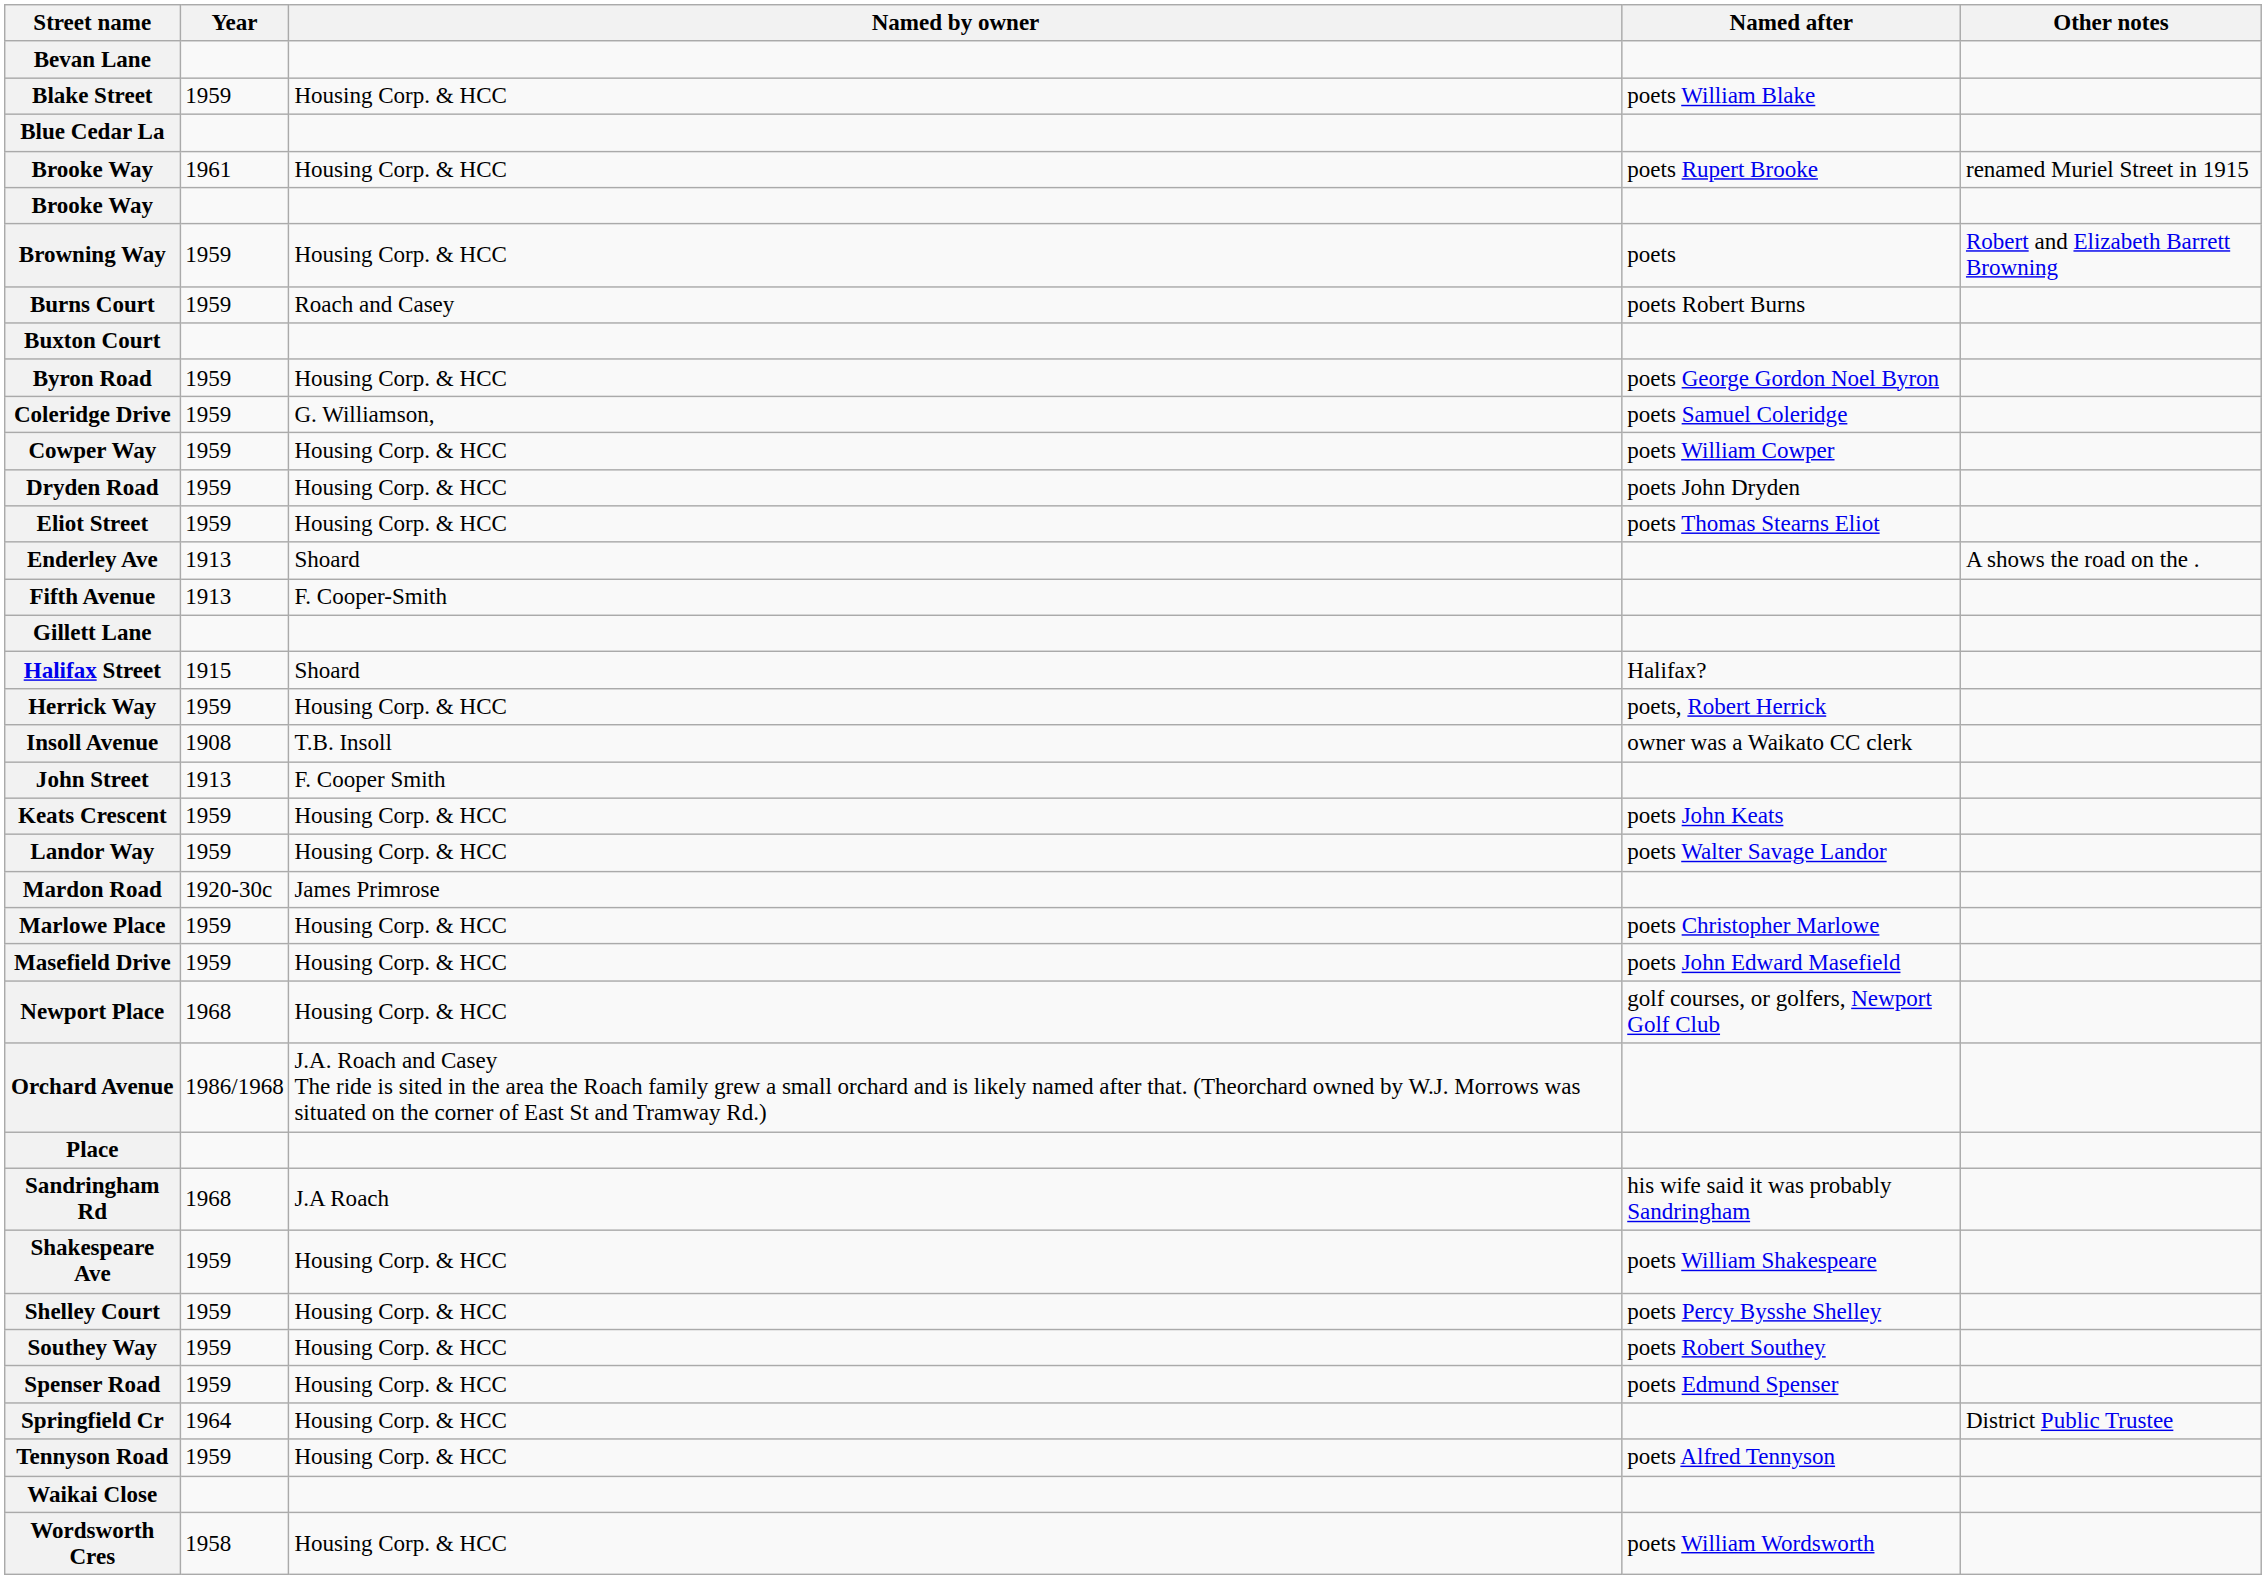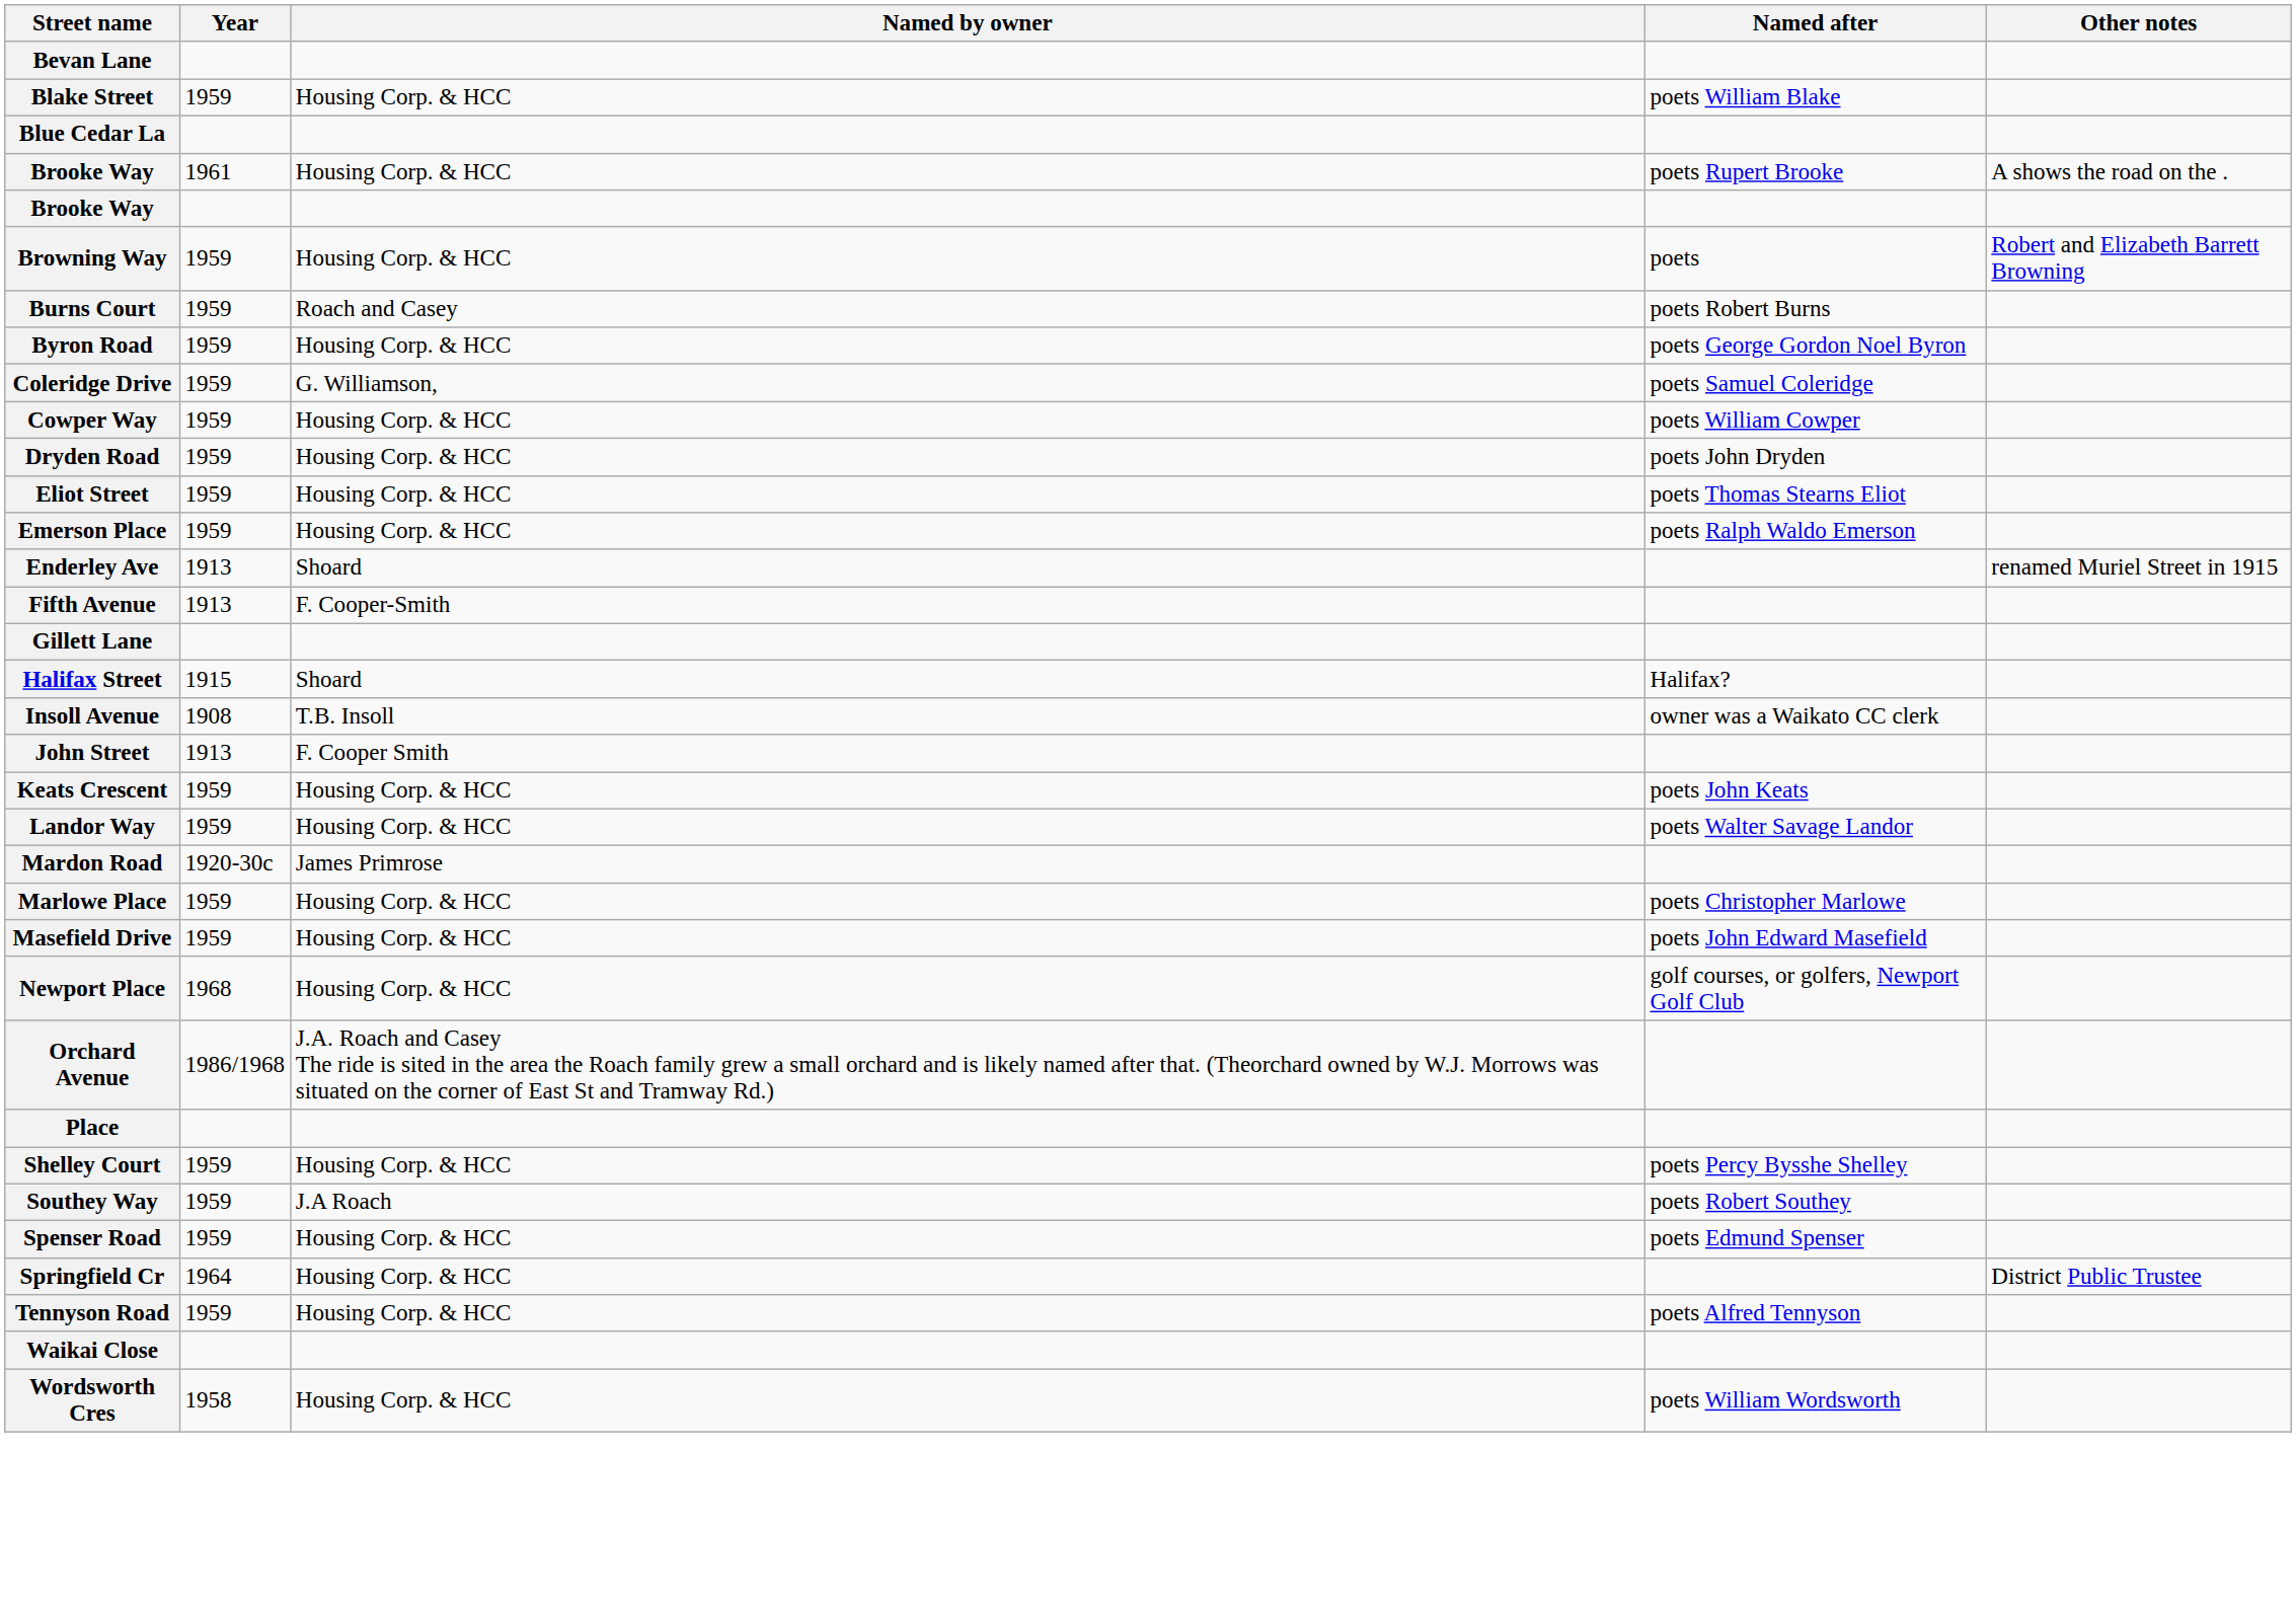 <table class="wikitable sortable" border="1">
 <tr>
 <th>Street name</th>
 <th><strong>Year</strong></th>
 <th><strong>Named by owner</strong></th>
 <th><strong>Named after</strong></th>
 <th><strong>Other notes</strong></th>
 </tr>
 <tr>
 <th>Bevan Lane</th>
 <td></td>
 <td></td>
 <td></td>
 <td></td>
 </tr>
 <tr>
 <th>Blake Street</th>
 <td>1959</td>
 <td>Housing Corp. & HCC</td>
 <td>poets <a href='#'>William Blake</a></td>
 <td></td>
 </tr>
 <tr>
 <th>Blue Cedar La</th>
 <td></td>
 <td></td>
 <td></td>
 <td></td>
 </tr>
 <tr>
 <th>Brooke Way</th>
 <td>1961</td>
 <td>Housing Corp. & HCC</td>
 <td>poets <a href='#'>Rupert Brooke</a></td>
-<td>renamed Muriel Street in 1915</td>
+<td>A  shows the road on the .</td>
 </tr>
 <tr>
 <th>Brooke Way</th>
 <td></td>
 <td></td>
 <td></td>
 <td></td>
 </tr>
 <tr>
 <th>Browning Way</th>
 <td>1959</td>
 <td>Housing Corp. & HCC</td>
 <td>poets</td>
 <td><a href='#'>Robert</a> and <a href='#'>Elizabeth Barrett Browning</a></td>
 </tr>
 <tr>
 <th>Burns Court</th>
 <td>1959</td>
 <td>Roach and Casey</td>
 <td>poets Robert Burns</td>
-<td></td>
-</tr>
-<tr>
-<th>Buxton Court</th>
-<td></td>
-<td></td>
-<td></td>
 <td></td>
 </tr>
 <tr>
 <th>Byron Road</th>
 <td>1959</td>
 <td>Housing Corp. & HCC</td>
 <td>poets <a href='#'>George Gordon Noel Byron</a></td>
 <td></td>
 </tr>
 <tr>
 <th>Coleridge Drive</th>
 <td>1959</td>
 <td>G. Williamson,</td>
 <td>poets <a href='#'>Samuel Coleridge</a></td>
 <td></td>
 </tr>
 <tr>
 <th>Cowper Way</th>
 <td>1959</td>
 <td>Housing Corp. & HCC</td>
 <td>poets <a href='#'>William Cowper</a></td>
 <td></td>
 </tr>
 <tr>
 <th>Dryden Road</th>
 <td>1959</td>
 <td>Housing Corp. & HCC</td>
 <td>poets John Dryden</td>
 <td></td>
 </tr>
 <tr>
 <th>Eliot Street</th>
 <td>1959</td>
 <td>Housing Corp. & HCC</td>
 <td>poets <a href='#'>Thomas Stearns Eliot</a></td>
 <td></td>
 </tr>
 <tr>
+<th>Emerson Place</th>
+<td>1959</td>
+<td>Housing Corp. & HCC</td>
+<td>poets <a href='#'>Ralph Waldo Emerson</a></td>
+<td></td>
+</tr>
+<tr>
 <th>Enderley Ave</th>
 <td>1913</td>
 <td>Shoard</td>
 <td></td>
-<td>A  shows the road on the .</td>
+<td>renamed Muriel Street in 1915</td>
 </tr>
 <tr>
 <th>Fifth Avenue</th>
 <td>1913</td>
 <td>F. Cooper-Smith</td>
 <td></td>
 <td></td>
 </tr>
 <tr>
 <th>Gillett Lane</th>
 <td></td>
 <td></td>
 <td></td>
 <td></td>
 </tr>
 <tr>
 <th><a href='#'>Halifax</a> Street</th>
 <td>1915</td>
 <td>Shoard</td>
 <td>Halifax?</td>
-<td></td>
-</tr>
-<tr>
-<th>Herrick Way</th>
-<td>1959</td>
-<td>Housing Corp. & HCC</td>
-<td>poets, <a href='#'>Robert Herrick</a></td>
 <td></td>
 </tr>
 <tr>
 <th>Insoll Avenue</th>
 <td>1908</td>
 <td>T.B. Insoll</td>
 <td>owner was a Waikato CC clerk</td>
 <td></td>
 </tr>
 <tr>
 <th>John Street</th>
 <td>1913</td>
 <td>F. Cooper Smith</td>
 <td></td>
 <td></td>
 </tr>
 <tr>
 <th>Keats Crescent</th>
 <td>1959</td>
 <td>Housing Corp. & HCC</td>
 <td>poets <a href='#'>John Keats</a></td>
 <td></td>
 </tr>
 <tr>
 <th>Landor Way</th>
 <td>1959</td>
 <td>Housing Corp. & HCC</td>
 <td>poets <a href='#'>Walter Savage Landor</a></td>
 <td></td>
 </tr>
 <tr>
 <th>Mardon Road</th>
 <td>1920-30c</td>
 <td>James Primrose</td>
 <td></td>
 <td></td>
 </tr>
 <tr>
 <th>Marlowe Place</th>
 <td>1959</td>
 <td>Housing Corp. & HCC</td>
 <td>poets <a href='#'>Christopher Marlowe</a></td>
 <td></td>
 </tr>
 <tr>
 <th>Masefield Drive</th>
 <td>1959</td>
 <td>Housing Corp. & HCC</td>
 <td>poets <a href='#'>John Edward Masefield</a></td>
 <td></td>
 </tr>
 <tr>
 <th>Newport Place</th>
 <td>1968</td>
 <td>Housing Corp. & HCC</td>
 <td>golf courses, or golfers, <a href='#'>Newport Golf Club</a></td>
 <td></td>
 </tr>
 <tr>
 <th>Orchard Avenue</th>
 <td>1986/1968</td>
 <td>J.A. Roach and Casey<br>The ride is sited in the area the Roach family grew a small orchard and is likely named after that.  (Theorchard owned by W.J. Morrows was situated on the corner of East St and Tramway Rd.)</td>
 <td></td>
 </tr>
 <tr>
 <th> Place</th>
 <td></td>
 <td></td>
 <td></td>
 <td></td>
 </tr>
 <tr>
-<th>Sandringham Rd</th>
-<td>1968</td>
-<td>J.A Roach</td>
-<td>his wife said it was probably <a href='#'>Sandringham</a></td>
-<td></td>
-</tr>
-<tr>
-<th>Shakespeare Ave</th>
-<td>1959</td>
-<td>Housing Corp. & HCC</td>
-<td>poets <a href='#'>William Shakespeare</a></td>
-<td></td>
-</tr>
-<tr>
 <th>Shelley Court</th>
 <td>1959</td>
 <td>Housing Corp. & HCC</td>
 <td>poets <a href='#'>Percy Bysshe Shelley</a></td>
 <td></td>
 </tr>
 <tr>
 <th>Southey Way</th>
 <td>1959</td>
-<td>Housing Corp. & HCC</td>
+<td>J.A Roach</td>
 <td>poets <a href='#'>Robert Southey</a></td>
 <td></td>
 </tr>
 <tr>
 <th>Spenser Road</th>
 <td>1959</td>
 <td>Housing Corp. & HCC</td>
 <td>poets <a href='#'>Edmund Spenser</a></td>
 <td></td>
 </tr>
 <tr>
 <th>Springfield Cr</th>
 <td>1964</td>
 <td>Housing Corp. & HCC</td>
 <td></td>
 <td>District <a href='#'>Public Trustee</a></td>
 </tr>
 <tr>
 <th>Tennyson Road</th>
 <td>1959</td>
 <td>Housing Corp. & HCC</td>
 <td>poets <a href='#'>Alfred Tennyson</a></td>
 <td></td>
 </tr>
 <tr>
 <th>Waikai Close</th>
 <td></td>
 <td></td>
 <td></td>
 <td></td>
 </tr>
 <tr>
 <th>Wordsworth Cres</th>
 <td>1958</td>
 <td>Housing Corp. & HCC</td>
 <td>poets <a href='#'>William Wordsworth</a></td>
 <td></td>
 </tr>
 </table>
